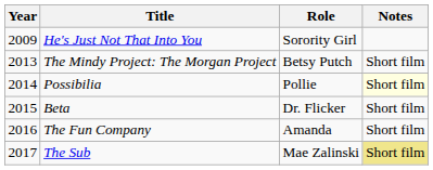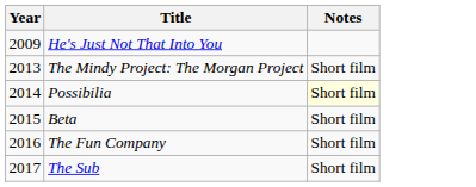 <table class="wikitable plainrowheaders sortable">
 <tr>
 <th scope="col">Year</th>
 <th scope="col">Title</th>
-<th scope="col">Role</th>
 <th scope="col" class="unsortable">Notes</th>
 </tr>
 <tr>
 <td>2009</td>
 <td><em><a href='#'>He's Just Not That Into You</a></em></td>
-<td>Sorority Girl</td>
 <td></td>
 </tr>
 <tr>
 <td>2013</td>
 <td><em>The Mindy Project: The Morgan Project</em></td>
-<td>Betsy Putch</td>
 <td>Short film</td>
 </tr>
 <tr>
 <td>2014</td>
 <td><em>Possibilia</em></td>
-<td>Pollie</td>
 <td style="background: lightyellow;">Short film</td>
 </tr>
 <tr>
 <td>2015</td>
 <td><em>Beta</em></td>
-<td>Dr. Flicker</td>
 <td>Short film</td>
 </tr>
 <tr>
 <td>2016</td>
 <td><em>The Fun Company</em></td>
-<td>Amanda</td>
 <td>Short film</td>
 </tr>
 <tr>
 <td>2017</td>
 <td><em><a href='#'>The Sub</a></em></td>
-<td>Mae Zalinski</td>
-<td style="background: khaki;">Short film</td>
+<td>Short film</td>
 </tr>
 </table>
